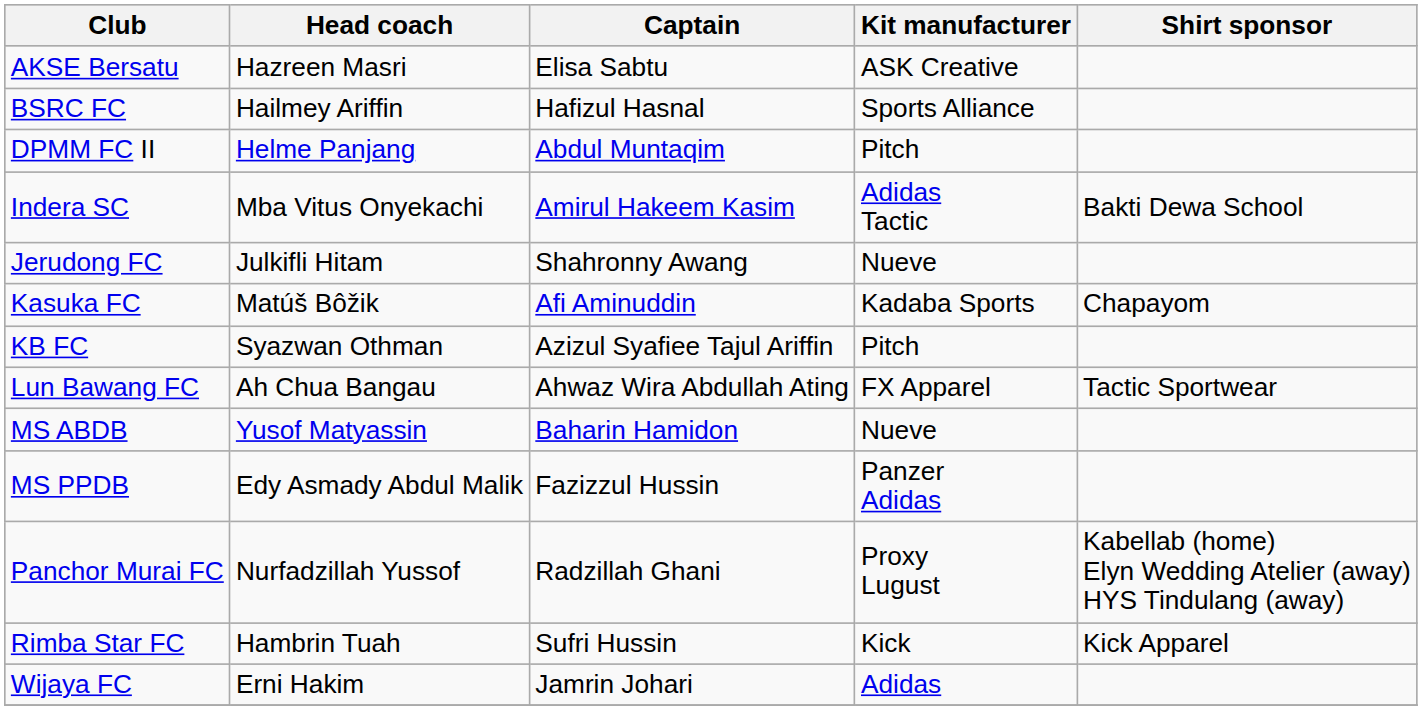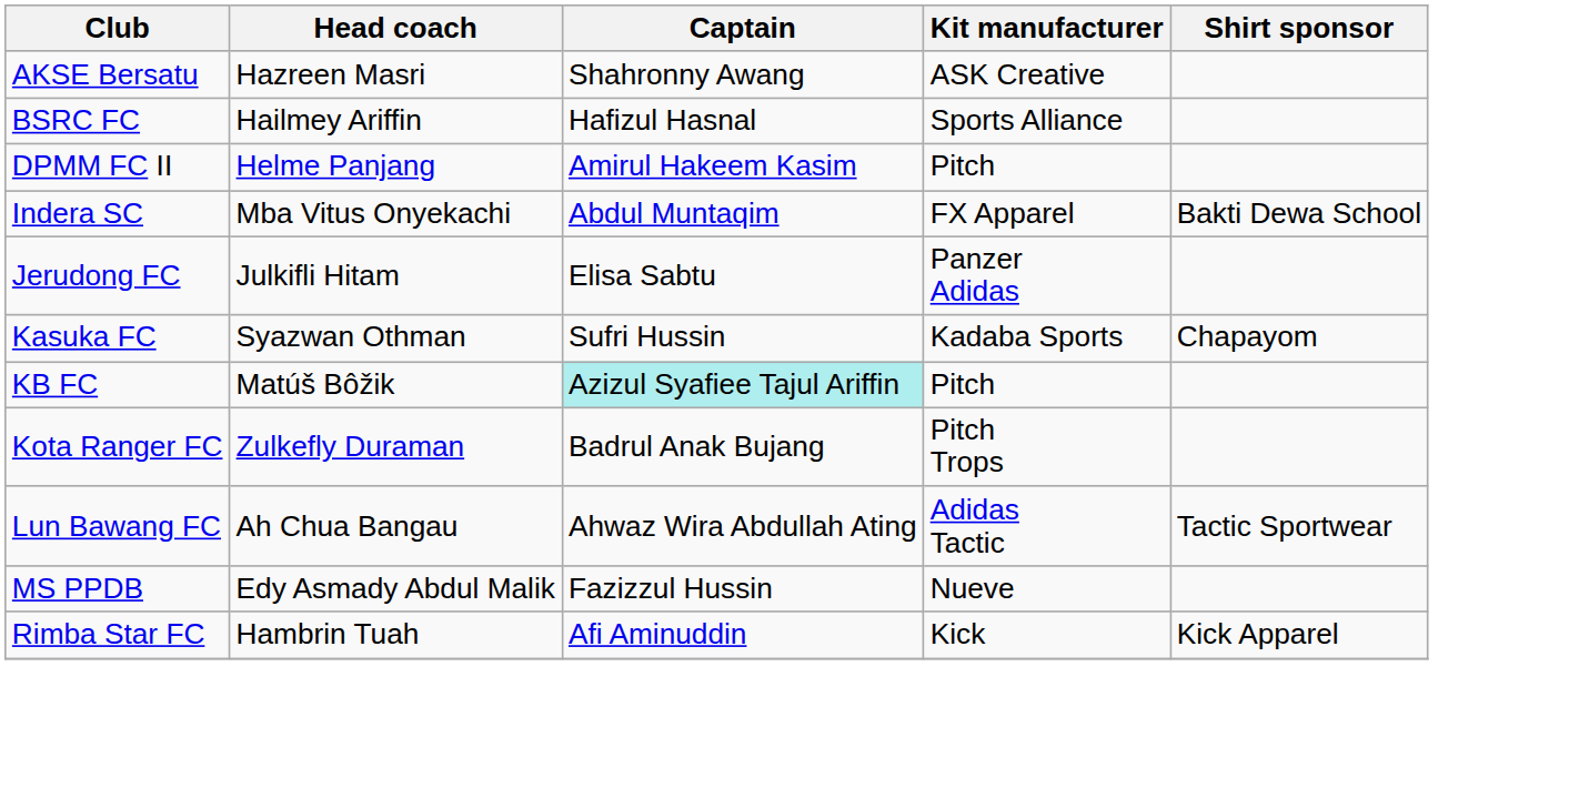 <table class="wikitable sortable">
 <tr>
 <th>Club</th>
 <th>Head coach</th>
 <th>Captain</th>
 <th>Kit manufacturer</th>
 <th>Shirt sponsor</th>
 </tr>
 <tr>
 <td><a href='#'>AKSE Bersatu</a></td>
 <td> Hazreen Masri</td>
-<td> Elisa Sabtu</td>
+<td> Shahronny Awang</td>
 <td> ASK Creative</td>
 <td></td>
 </tr>
 <tr>
 <td><a href='#'>BSRC FC</a></td>
 <td> Hailmey Ariffin</td>
 <td> Hafizul Hasnal</td>
 <td> Sports Alliance</td>
 <td></td>
 </tr>
 <tr>
 <td><a href='#'>DPMM FC</a> II</td>
 <td> <a href='#'>Helme Panjang</a></td>
-<td> <a href='#'>Abdul Muntaqim</a></td>
+<td> <a href='#'>Amirul Hakeem Kasim</a></td>
 <td> Pitch</td>
 <td></td>
 </tr>
 <tr>
 <td><a href='#'>Indera SC</a></td>
 <td> Mba Vitus Onyekachi</td>
-<td> <a href='#'>Amirul Hakeem Kasim</a></td>
-<td> <a href='#'>Adidas</a><br> Tactic</td>
+<td> <a href='#'>Abdul Muntaqim</a></td>
+<td> FX Apparel</td>
 <td>Bakti Dewa School</td>
 </tr>
 <tr>
 <td><a href='#'>Jerudong FC</a></td>
 <td> Julkifli Hitam</td>
-<td> Shahronny Awang</td>
-<td> Nueve</td>
+<td> Elisa Sabtu</td>
+<td> Panzer<br> <a href='#'>Adidas</a></td>
 <td></td>
 </tr>
 <tr>
 <td><a href='#'>Kasuka FC</a></td>
-<td> Matúš Bôžik</td>
-<td> <a href='#'>Afi Aminuddin</a></td>
+<td> Syazwan Othman</td>
+<td> Sufri Hussin</td>
 <td> Kadaba Sports</td>
 <td>Chapayom</td>
 </tr>
 <tr>
 <td><a href='#'>KB FC</a></td>
-<td> Syazwan Othman</td>
-<td> Azizul Syafiee Tajul Ariffin</td>
+<td> Matúš Bôžik</td>
+<td style="background: paleturquoise;"> Azizul Syafiee Tajul Ariffin</td>
 <td> Pitch</td>
+<td></td>
+</tr>
+<tr>
+<td><a href='#'>Kota Ranger FC</a></td>
+<td> <a href='#'>Zulkefly Duraman</a></td>
+<td> Badrul Anak Bujang</td>
+<td> Pitch<br> Trops</td>
 <td></td>
 </tr>
 <tr>
 <td><a href='#'>Lun Bawang FC</a></td>
 <td> Ah Chua Bangau</td>
 <td> Ahwaz Wira Abdullah Ating</td>
-<td> FX Apparel</td>
+<td> <a href='#'>Adidas</a><br> Tactic</td>
 <td>Tactic Sportwear</td>
-</tr>
-<tr>
-<td><a href='#'>MS ABDB</a></td>
-<td> <a href='#'>Yusof Matyassin</a></td>
-<td> <a href='#'>Baharin Hamidon</a></td>
-<td> Nueve</td>
-<td></td>
 </tr>
 <tr>
 <td><a href='#'>MS PPDB</a></td>
 <td> Edy Asmady Abdul Malik</td>
 <td> Fazizzul Hussin</td>
-<td> Panzer<br> <a href='#'>Adidas</a></td>
+<td> Nueve</td>
 <td></td>
-</tr>
-<tr>
-<td><a href='#'>Panchor Murai FC</a></td>
-<td> Nurfadzillah Yussof</td>
-<td> Radzillah Ghani</td>
-<td> Proxy<br> Lugust</td>
-<td>Kabellab (home)<br>Elyn Wedding Atelier (away)<br>HYS Tindulang (away)</td>
 </tr>
 <tr>
 <td><a href='#'>Rimba Star FC</a></td>
 <td> Hambrin Tuah</td>
-<td> Sufri Hussin</td>
+<td> <a href='#'>Afi Aminuddin</a></td>
 <td> Kick</td>
 <td>Kick Apparel</td>
 </tr>
 <tr>
-<td><a href='#'>Wijaya FC</a></td>
-<td> Erni Hakim</td>
-<td> Jamrin Johari</td>
-<td> <a href='#'>Adidas</a></td>
-<td></td>
-</tr>
-<tr>
 </tr>
 </table>
